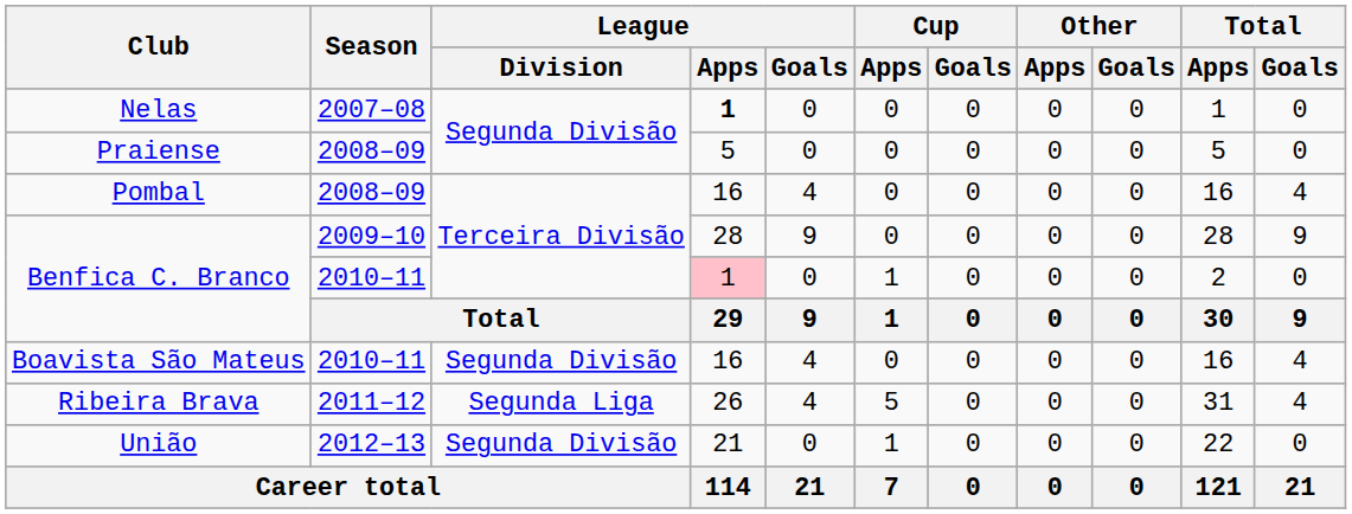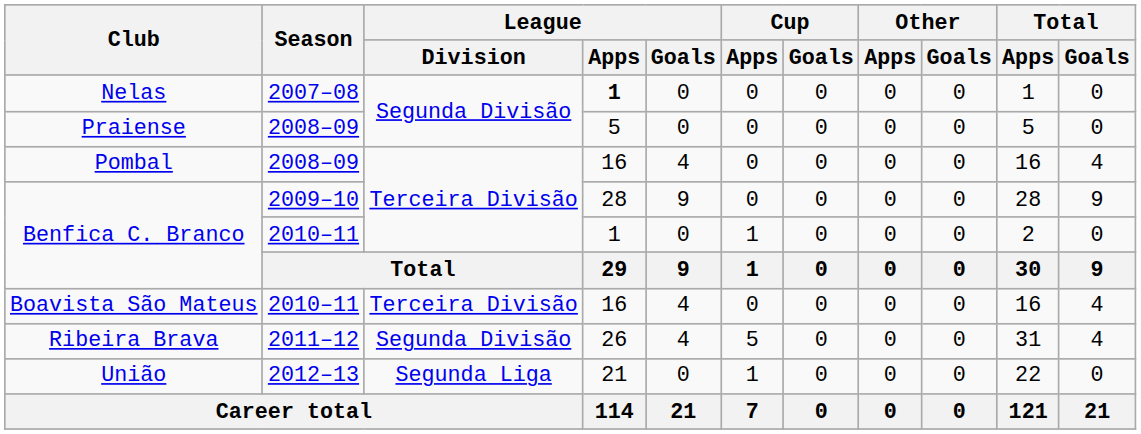 <table class="wikitable" style="text-align: center">
 <tr>
 <th rowspan="2">Club</th>
 <th rowspan="2">Season</th>
 <th colspan="3">League</th>
 <th colspan="2">Cup</th>
 <th colspan="2">Other</th>
 <th colspan="2">Total</th>
 </tr>
 <tr>
 <th>Division</th>
 <th>Apps</th>
 <th>Goals</th>
 <th>Apps</th>
 <th>Goals</th>
 <th>Apps</th>
 <th>Goals</th>
 <th>Apps</th>
 <th>Goals</th>
 </tr>
 <tr>
 <td><a href='#'>Nelas</a></td>
 <td><a href='#'>2007–08</a></td>
 <td rowspan="2"><a href='#'>Segunda Divisão</a></td>
 <td><strong>1</strong></td>
 <td>0</td>
 <td>0</td>
 <td>0</td>
 <td>0</td>
 <td>0</td>
 <td>1</td>
 <td>0</td>
 </tr>
 <tr>
 <td><a href='#'>Praiense</a></td>
 <td><a href='#'>2008–09</a></td>
 <td>5</td>
 <td>0</td>
 <td>0</td>
 <td>0</td>
 <td>0</td>
 <td>0</td>
 <td>5</td>
 <td>0</td>
 </tr>
 <tr>
 <td><a href='#'>Pombal</a></td>
 <td><a href='#'>2008–09</a></td>
 <td rowspan="3"><a href='#'>Terceira Divisão</a></td>
 <td>16</td>
 <td>4</td>
 <td>0</td>
 <td>0</td>
 <td>0</td>
 <td>0</td>
 <td>16</td>
 <td>4</td>
 </tr>
 <tr>
 <td rowspan="3"><a href='#'>Benfica C. Branco</a></td>
 <td><a href='#'>2009–10</a></td>
 <td>28</td>
 <td>9</td>
 <td>0</td>
 <td>0</td>
 <td>0</td>
 <td>0</td>
 <td>28</td>
 <td>9</td>
 </tr>
 <tr>
 <td><a href='#'>2010–11</a></td>
-<td style="background: pink;">1</td>
+<td>1</td>
 <td>0</td>
 <td>1</td>
 <td>0</td>
 <td>0</td>
 <td>0</td>
 <td>2</td>
 <td>0</td>
 </tr>
 <tr>
 <th colspan="2"><strong>Total</strong></th>
 <th>29</th>
 <th>9</th>
 <th>1</th>
 <th>0</th>
 <th>0</th>
 <th>0</th>
 <th>30</th>
 <th>9</th>
 </tr>
 <tr>
 <td><a href='#'>Boavista São Mateus</a></td>
 <td><a href='#'>2010–11</a></td>
-<td><a href='#'>Segunda Divisão</a></td>
+<td><a href='#'>Terceira Divisão</a></td>
 <td>16</td>
 <td>4</td>
 <td>0</td>
 <td>0</td>
 <td>0</td>
 <td>0</td>
 <td>16</td>
 <td>4</td>
 </tr>
 <tr>
 <td><a href='#'>Ribeira Brava</a></td>
 <td><a href='#'>2011–12</a></td>
-<td><a href='#'>Segunda Liga</a></td>
+<td><a href='#'>Segunda Divisão</a></td>
 <td>26</td>
 <td>4</td>
 <td>5</td>
 <td>0</td>
 <td>0</td>
 <td>0</td>
 <td>31</td>
 <td>4</td>
 </tr>
 <tr>
 <td><a href='#'>União</a></td>
 <td><a href='#'>2012–13</a></td>
-<td><a href='#'>Segunda Divisão</a></td>
+<td><a href='#'>Segunda Liga</a></td>
 <td>21</td>
 <td>0</td>
 <td>1</td>
 <td>0</td>
 <td>0</td>
 <td>0</td>
 <td>22</td>
 <td>0</td>
 </tr>
 <tr>
 <th colspan="3"><strong>Career total</strong></th>
 <th>114</th>
 <th>21</th>
 <th>7</th>
 <th>0</th>
 <th>0</th>
 <th>0</th>
 <th>121</th>
 <th>21</th>
 </tr>
 </table>
